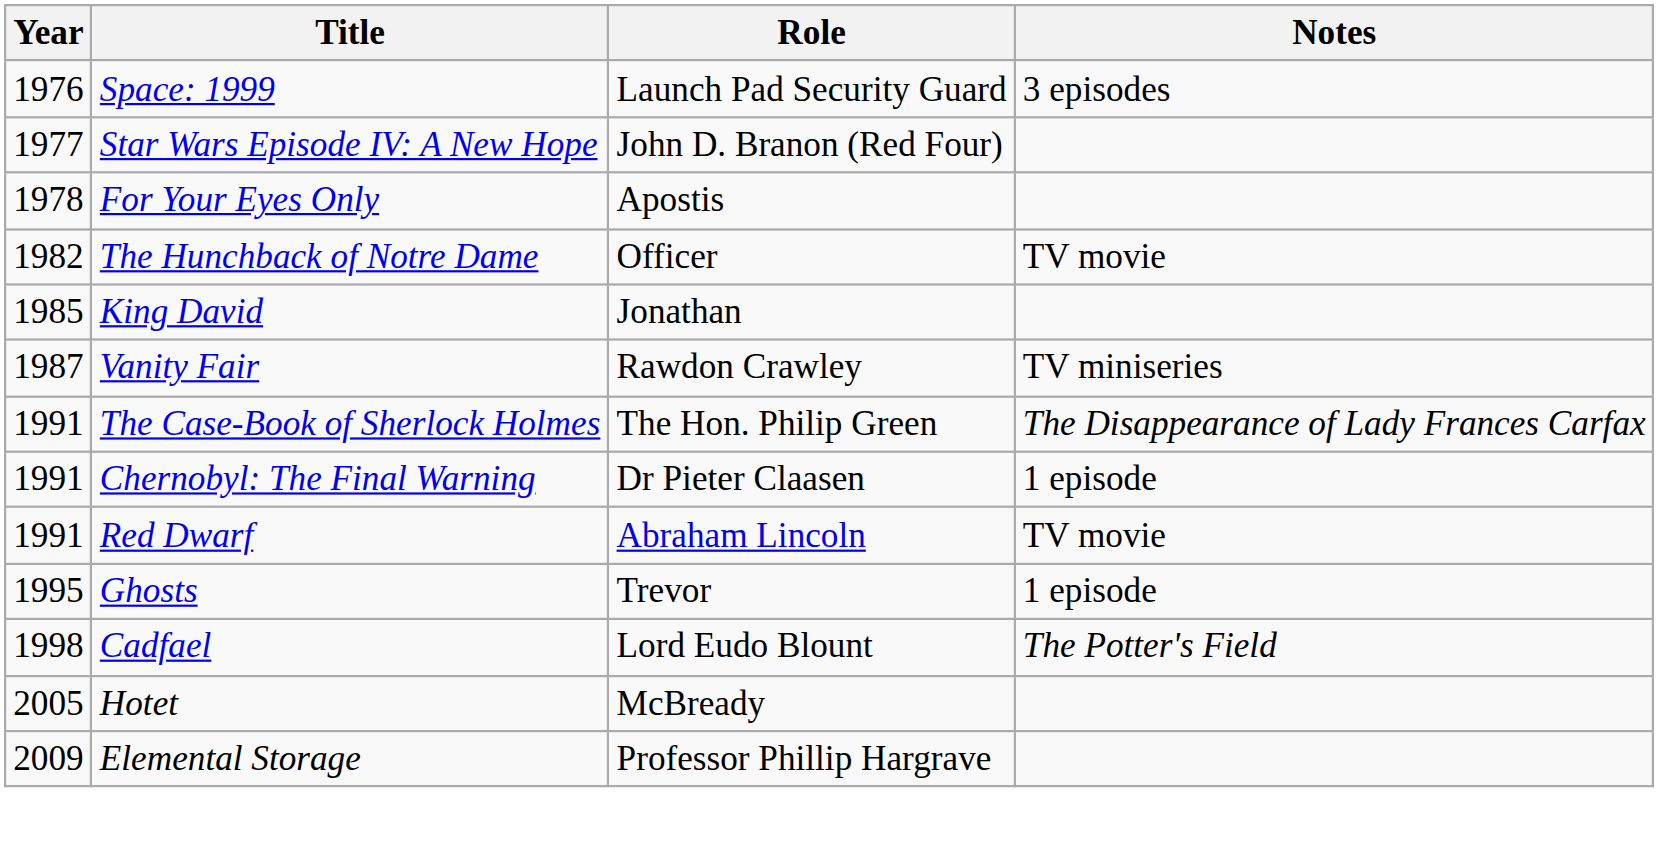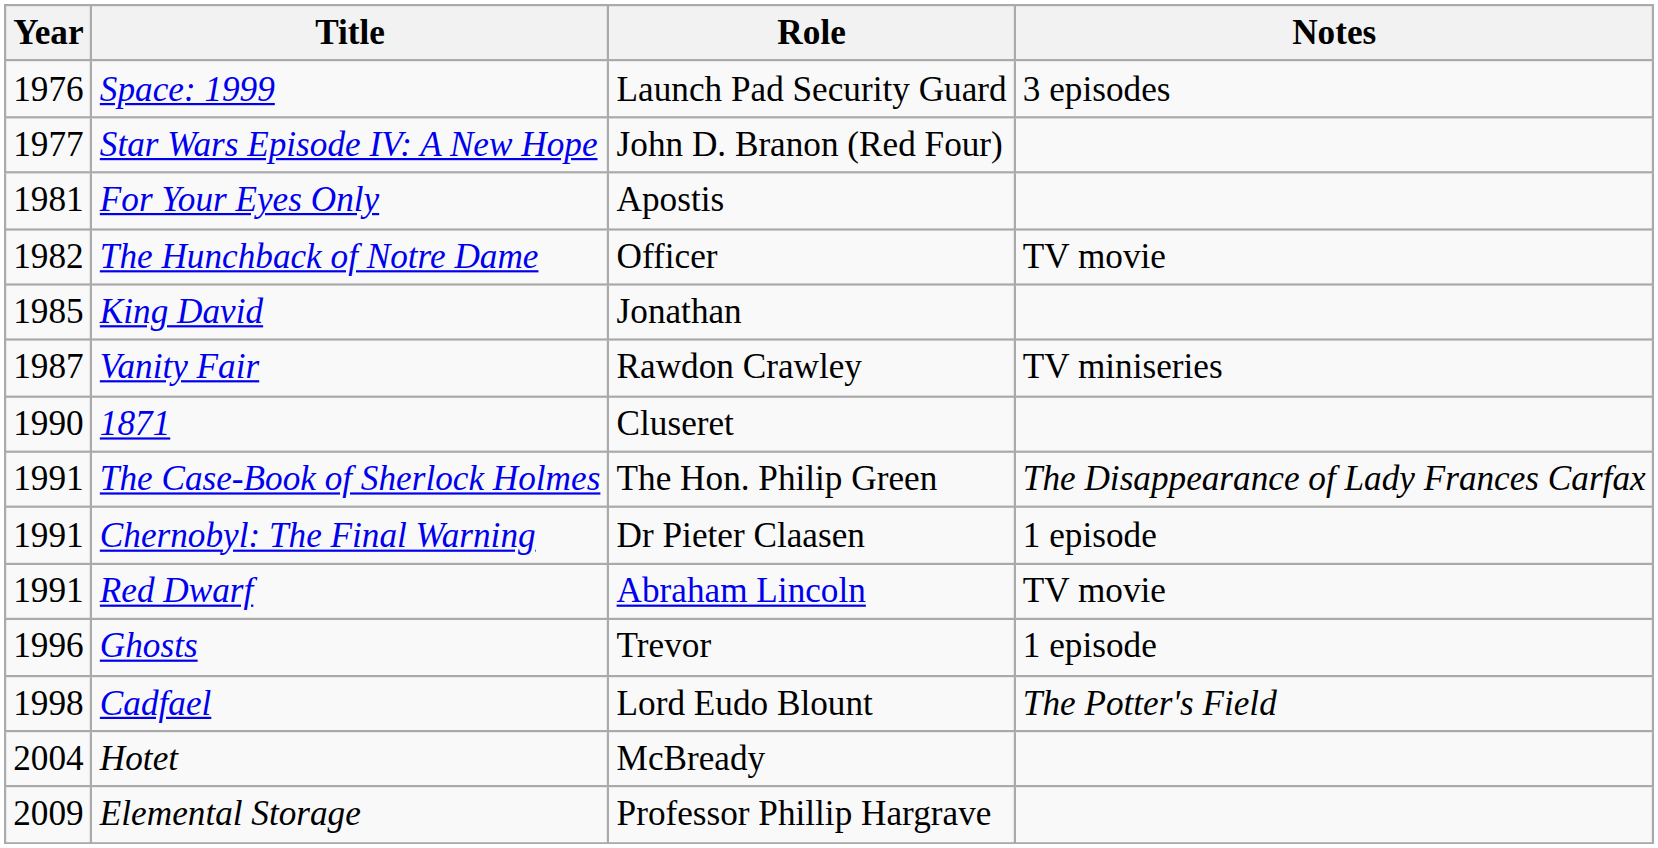 <table class="wikitable">
 <tr>
 <th>Year</th>
 <th>Title</th>
 <th>Role</th>
 <th>Notes</th>
 </tr>
 <tr>
 <td>1976</td>
 <td><em><a href='#'>Space: 1999</a></em></td>
 <td>Launch Pad Security Guard</td>
 <td>3 episodes</td>
 </tr>
 <tr>
 <td>1977</td>
 <td><em><a href='#'>Star Wars Episode IV: A New Hope</a></em></td>
 <td>John D. Branon (Red Four)</td>
 <td></td>
 </tr>
 <tr>
-<td>1978</td>
+<td>1981</td>
 <td><em><a href='#'>For Your Eyes Only</a></em></td>
 <td>Apostis</td>
 <td></td>
 </tr>
 <tr>
 <td>1982</td>
 <td><em><a href='#'>The Hunchback of Notre Dame</a></em></td>
 <td>Officer</td>
 <td>TV movie</td>
 </tr>
 <tr>
 <td>1985</td>
 <td><em><a href='#'>King David</a></em></td>
 <td>Jonathan</td>
 <td></td>
 </tr>
 <tr>
 <td>1987</td>
 <td><em><a href='#'>Vanity Fair</a></em></td>
 <td>Rawdon Crawley</td>
 <td>TV miniseries</td>
 </tr>
 <tr>
+<td>1990</td>
+<td><em><a href='#'>1871</a></em></td>
+<td>Cluseret</td>
+<td></td>
+</tr>
+<tr>
 <td>1991</td>
 <td><em><a href='#'>The Case-Book of Sherlock Holmes</a></em></td>
 <td>The Hon. Philip Green</td>
 <td><em>The Disappearance of Lady Frances Carfax</em></td>
 </tr>
 <tr>
 <td>1991</td>
 <td><em><a href='#'>Chernobyl: The Final Warning</a></em></td>
 <td>Dr Pieter Claasen</td>
 <td>1 episode</td>
 </tr>
 <tr>
 <td>1991</td>
 <td><em><a href='#'>Red Dwarf</a></em></td>
 <td><a href='#'>Abraham Lincoln</a></td>
 <td>TV movie</td>
 </tr>
 <tr>
-<td>1995</td>
+<td>1996</td>
 <td><em><a href='#'>Ghosts</a></em></td>
 <td>Trevor</td>
 <td>1 episode</td>
 </tr>
 <tr>
 <td>1998</td>
 <td><em><a href='#'>Cadfael</a></em></td>
 <td>Lord Eudo Blount</td>
 <td><em>The Potter's Field</em></td>
 </tr>
 <tr>
-<td>2005</td>
+<td>2004</td>
 <td><em>Hotet</em></td>
 <td>McBready</td>
 <td></td>
 </tr>
 <tr>
 <td>2009</td>
 <td><em>Elemental Storage</em></td>
 <td>Professor Phillip Hargrave</td>
 <td></td>
 </tr>
 </table>
